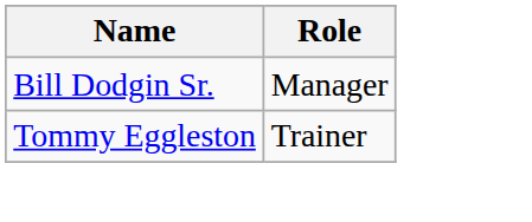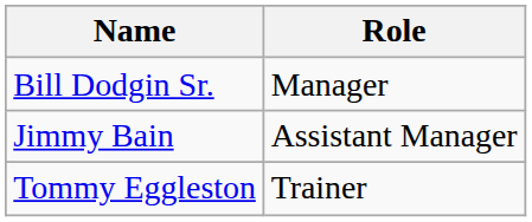 <table class="wikitable">
 <tr>
 <th>Name</th>
 <th>Role</th>
 </tr>
 <tr>
 <td> <a href='#'>Bill Dodgin Sr.</a></td>
 <td>Manager</td>
 </tr>
 <tr>
+<td> <a href='#'>Jimmy Bain</a></td>
+<td>Assistant Manager</td>
+</tr>
+<tr>
 <td> <a href='#'>Tommy Eggleston</a></td>
 <td>Trainer</td>
 </tr>
 </table>
